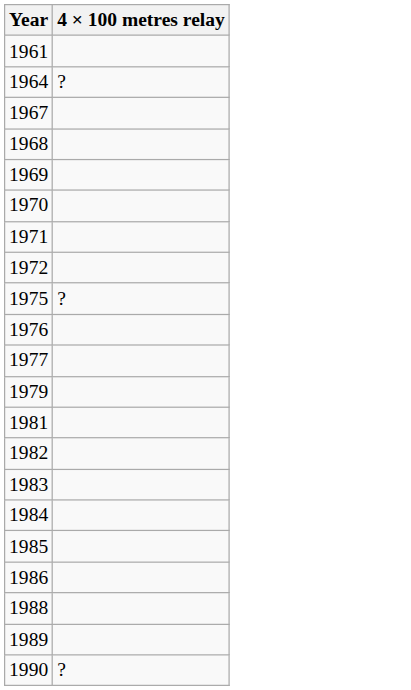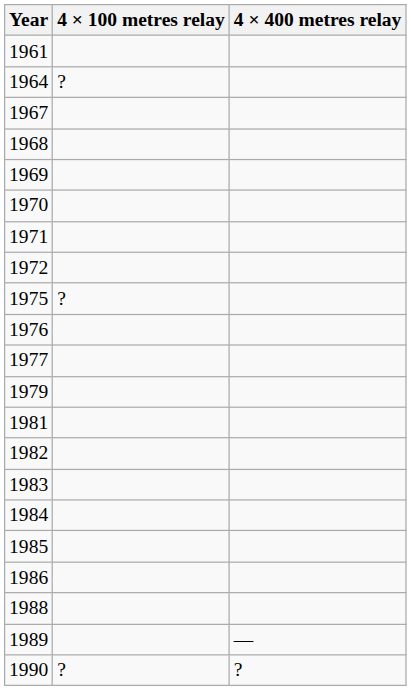 <table class=wikitable>
 <tr>
 <th>Year</th>
 <th>4 × 100 metres relay</th>
+<th>4 × 400 metres relay</th>
 </tr>
 <tr>
 <td>1961</td>
+<td></td>
 <td></td>
 </tr>
 <tr>
 <td>1964</td>
 <td>?</td>
+<td></td>
 </tr>
 <tr>
 <td>1967</td>
+<td></td>
 <td></td>
 </tr>
 <tr>
 <td>1968</td>
 <td></td>
+<td></td>
 </tr>
 <tr>
 <td>1969</td>
+<td></td>
 <td></td>
 </tr>
 <tr>
 <td>1970</td>
 <td></td>
+<td></td>
 </tr>
 <tr>
 <td>1971</td>
+<td></td>
 <td></td>
 </tr>
 <tr>
 <td>1972</td>
 <td></td>
+<td></td>
 </tr>
 <tr>
 <td>1975</td>
 <td>?</td>
+<td></td>
 </tr>
 <tr>
 <td>1976</td>
+<td></td>
 <td></td>
 </tr>
 <tr>
 <td>1977</td>
 <td></td>
+<td></td>
 </tr>
 <tr>
 <td>1979</td>
+<td></td>
 <td></td>
 </tr>
 <tr>
 <td>1981</td>
 <td></td>
+<td></td>
 </tr>
 <tr>
 <td>1982</td>
+<td></td>
 <td></td>
 </tr>
 <tr>
 <td>1983</td>
 <td></td>
+<td></td>
 </tr>
 <tr>
 <td>1984</td>
+<td></td>
 <td></td>
 </tr>
 <tr>
 <td>1985</td>
 <td></td>
+<td></td>
 </tr>
 <tr>
 <td>1986</td>
+<td></td>
 <td></td>
 </tr>
 <tr>
 <td>1988</td>
 <td></td>
+<td></td>
 </tr>
 <tr>
 <td>1989</td>
 <td></td>
+<td>—</td>
 </tr>
 <tr>
 <td>1990</td>
 <td>?</td>
+<td>?</td>
 </tr>
 </table>
